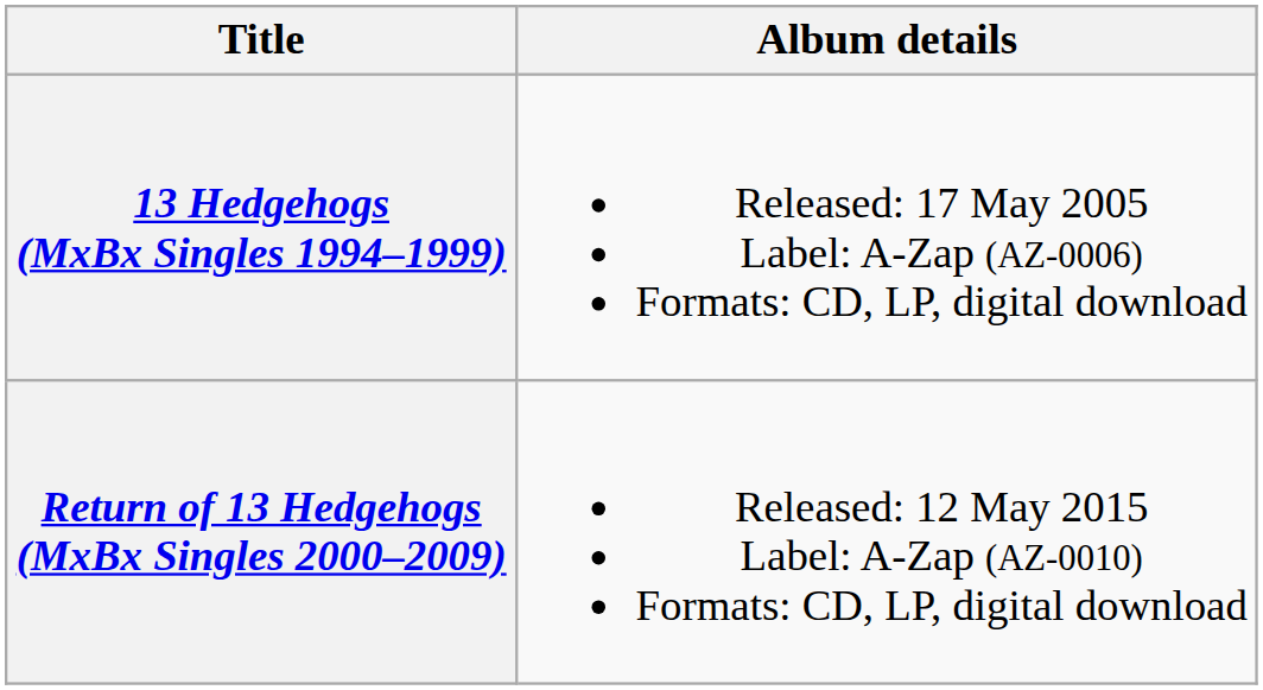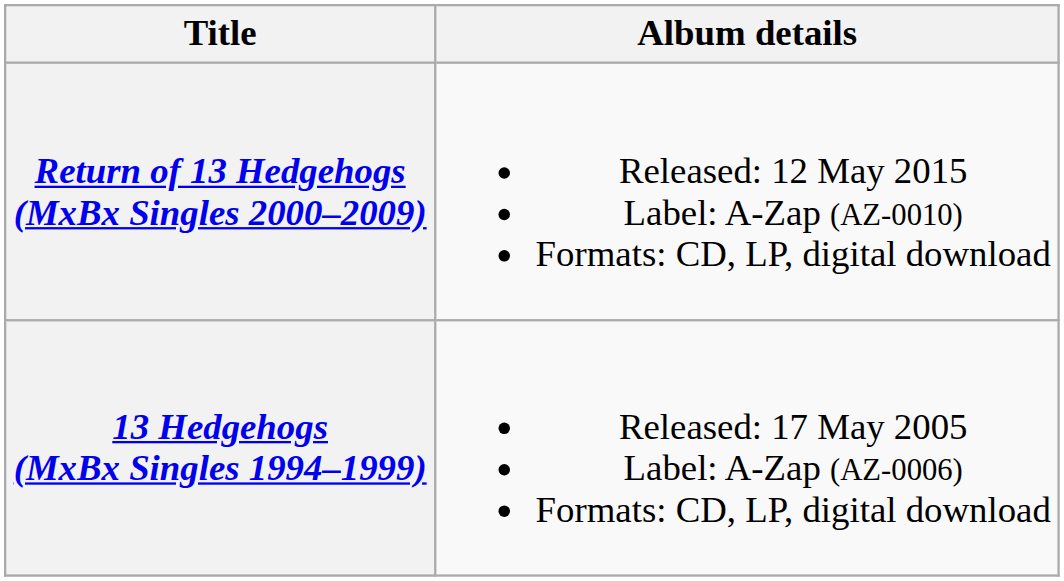 <table class="wikitable plainrowheaders" style="text-align:center;">
 <tr>
 <th>Title</th>
 <th>Album details</th>
 </tr>
 <tr>
+<th scope="row"><em><a href='#'>Return of 13 Hedgehogs</a></em><br><em><a href='#'>(MxBx Singles 2000–2009)</a></em></th>
+<td><br><ul><li>Released: 12 May 2015</li><li>Label: A-Zap <small>(AZ-0010)</small></li><li>Formats: CD, LP, digital download</li></ul></td>
+</tr>
+<tr>
 <th scope="row"><a href='#'><em>13 Hedgehogs</em></a><br><a href='#'><em>(MxBx Singles 1994–1999)</em></a></th>
 <td><br><ul><li>Released: 17 May 2005</li><li>Label: A-Zap <small>(AZ-0006)</small></li><li>Formats: CD, LP, digital download</li></ul></td>
 </tr>
-<tr>
-<th scope="row"><em><a href='#'>Return of 13 Hedgehogs</a></em><br><em><a href='#'>(MxBx Singles 2000–2009)</a></em></th>
-<td><br><ul><li>Released: 12 May 2015</li><li>Label: A-Zap <small>(AZ-0010)</small></li><li>Formats: CD, LP, digital download</li></ul></td>
-</tr>
 </table>
